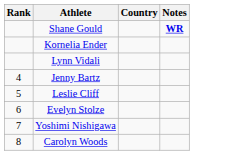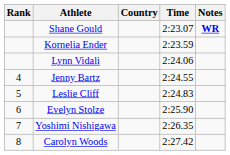 <table class="wikitable sortable" style="text-align:center">
 <tr>
 <th>Rank</th>
 <th>Athlete</th>
 <th>Country</th>
+<th>Time</th>
 <th>Notes</th>
 </tr>
 <tr>
 <td></td>
 <td><a href='#'>Shane Gould</a></td>
 <td align=left></td>
+<td>2:23.07</td>
 <td><strong><a href='#'>WR</a></strong></td>
 </tr>
 <tr>
 <td></td>
 <td><a href='#'>Kornelia Ender</a></td>
 <td align=left></td>
+<td>2:23.59</td>
 <td><strong>  </strong></td>
 </tr>
 <tr>
 <td></td>
 <td><a href='#'>Lynn Vidali</a></td>
 <td align=left></td>
+<td>2:24.06</td>
 <td><strong> </strong></td>
 </tr>
 <tr>
 <td>4</td>
 <td><a href='#'>Jenny Bartz</a></td>
 <td align=left></td>
+<td>2:24.55</td>
 <td><strong> </strong></td>
 </tr>
 <tr>
 <td>5</td>
 <td><a href='#'>Leslie Cliff</a></td>
 <td align=left></td>
+<td>2:24.83</td>
 <td><strong> </strong></td>
 </tr>
 <tr>
 <td>6</td>
 <td><a href='#'>Evelyn Stolze</a></td>
 <td align=left></td>
+<td>2:25.90</td>
 <td><strong> </strong></td>
 </tr>
 <tr>
 <td>7</td>
 <td><a href='#'>Yoshimi Nishigawa</a></td>
 <td align=left></td>
+<td>2:26.35</td>
 <td><strong> </strong></td>
 </tr>
 <tr>
 <td>8</td>
 <td><a href='#'>Carolyn Woods</a></td>
 <td align=left></td>
+<td>2:27.42</td>
 <td><strong> </strong></td>
 </tr>
 </table>
